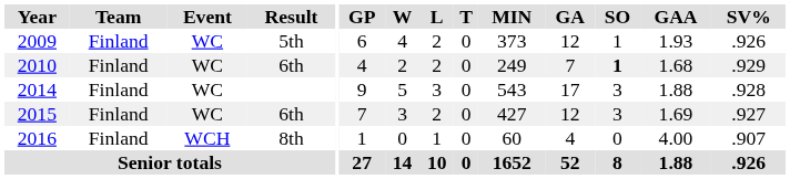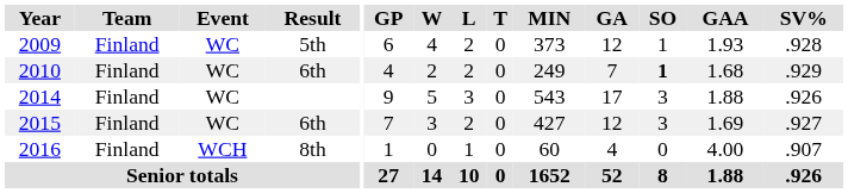 <table border="0" cellpadding="1" cellspacing="0" ID="Table3" style="text-align:center; width:40em">
 <tr ALIGN="center" bgcolor="#e0e0e0">
 <th>Year</th>
 <th>Team</th>
 <th>Event</th>
 <th>Result</th>
 <th rowspan="99" bgcolor="#ffffff"></th>
 <th>GP</th>
 <th>W</th>
 <th>L</th>
 <th>T</th>
 <th>MIN</th>
 <th>GA</th>
 <th>SO</th>
 <th>GAA</th>
 <th>SV%</th>
 </tr>
 <tr ALIGN="center">
 <td><a href='#'>2009</a></td>
 <td><a href='#'>Finland</a></td>
 <td><a href='#'>WC</a></td>
 <td>5th</td>
 <td>6</td>
 <td>4</td>
 <td>2</td>
 <td>0</td>
 <td>373</td>
 <td>12</td>
 <td>1</td>
 <td>1.93</td>
-<td>.926</td>
+<td>.928</td>
 </tr>
 <tr ALIGN="center" bgcolor="#f0f0f0">
 <td><a href='#'>2010</a></td>
 <td>Finland</td>
 <td>WC</td>
 <td>6th</td>
 <td>4</td>
 <td>2</td>
 <td>2</td>
 <td>0</td>
 <td>249</td>
 <td>7</td>
 <td><strong>1</strong></td>
 <td>1.68</td>
 <td>.929</td>
 </tr>
 <tr ALIGN="center">
 <td><a href='#'>2014</a></td>
 <td>Finland</td>
 <td>WC</td>
 <td></td>
 <td>9</td>
 <td>5</td>
 <td>3</td>
 <td>0</td>
 <td>543</td>
 <td>17</td>
 <td>3</td>
 <td>1.88</td>
-<td>.928</td>
+<td>.926</td>
 </tr>
 <tr ALIGN="center" bgcolor="#f0f0f0">
 <td><a href='#'>2015</a></td>
 <td>Finland</td>
 <td>WC</td>
 <td>6th</td>
 <td>7</td>
 <td>3</td>
 <td>2</td>
 <td>0</td>
 <td>427</td>
 <td>12</td>
 <td>3</td>
 <td>1.69</td>
 <td>.927</td>
 </tr>
 <tr ALIGN="center">
 <td><a href='#'>2016</a></td>
 <td>Finland</td>
 <td><a href='#'>WCH</a></td>
 <td>8th</td>
 <td>1</td>
 <td>0</td>
 <td>1</td>
 <td>0</td>
 <td>60</td>
 <td>4</td>
 <td>0</td>
 <td>4.00</td>
 <td>.907</td>
 </tr>
 <tr ALIGN="center" bgcolor="#e0e0e0">
 <th colspan=4>Senior totals</th>
 <th>27</th>
 <th>14</th>
 <th>10</th>
 <th>0</th>
 <th>1652</th>
 <th>52</th>
 <th>8</th>
 <th>1.88</th>
 <th>.926</th>
 </tr>
 </table>
